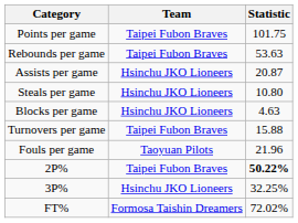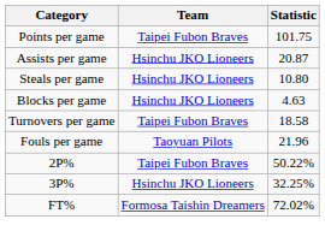 <table class="wikitable" style="text-align:center">
 <tr>
 <th>Category</th>
 <th>Team</th>
 <th>Statistic</th>
 </tr>
 <tr>
 <td>Points per game</td>
 <td><a href='#'>Taipei Fubon Braves</a></td>
 <td>101.75</td>
-</tr>
-<tr>
-<td>Rebounds per game</td>
-<td><a href='#'>Taipei Fubon Braves</a></td>
-<td>53.63</td>
 </tr>
 <tr>
 <td>Assists per game</td>
 <td><a href='#'>Hsinchu JKO Lioneers</a></td>
 <td>20.87</td>
 </tr>
 <tr>
 <td>Steals per game</td>
 <td><a href='#'>Hsinchu JKO Lioneers</a></td>
 <td>10.80</td>
 </tr>
 <tr>
 <td>Blocks per game</td>
 <td><a href='#'>Hsinchu JKO Lioneers</a></td>
 <td>4.63</td>
 </tr>
 <tr>
 <td>Turnovers per game</td>
 <td><a href='#'>Taipei Fubon Braves</a></td>
-<td>15.88</td>
+<td>18.58</td>
 </tr>
 <tr>
 <td>Fouls per game</td>
 <td><a href='#'>Taoyuan Pilots</a></td>
 <td>21.96</td>
 </tr>
 <tr>
 <td>2P%</td>
 <td><a href='#'>Taipei Fubon Braves</a></td>
-<td><strong>50.22%</strong></td>
+<td>50.22%</td>
 </tr>
 <tr>
 <td>3P%</td>
 <td><a href='#'>Hsinchu JKO Lioneers</a></td>
 <td>32.25%</td>
 </tr>
 <tr>
 <td>FT%</td>
 <td><a href='#'>Formosa Taishin Dreamers</a></td>
 <td>72.02%</td>
 </tr>
 </table>
